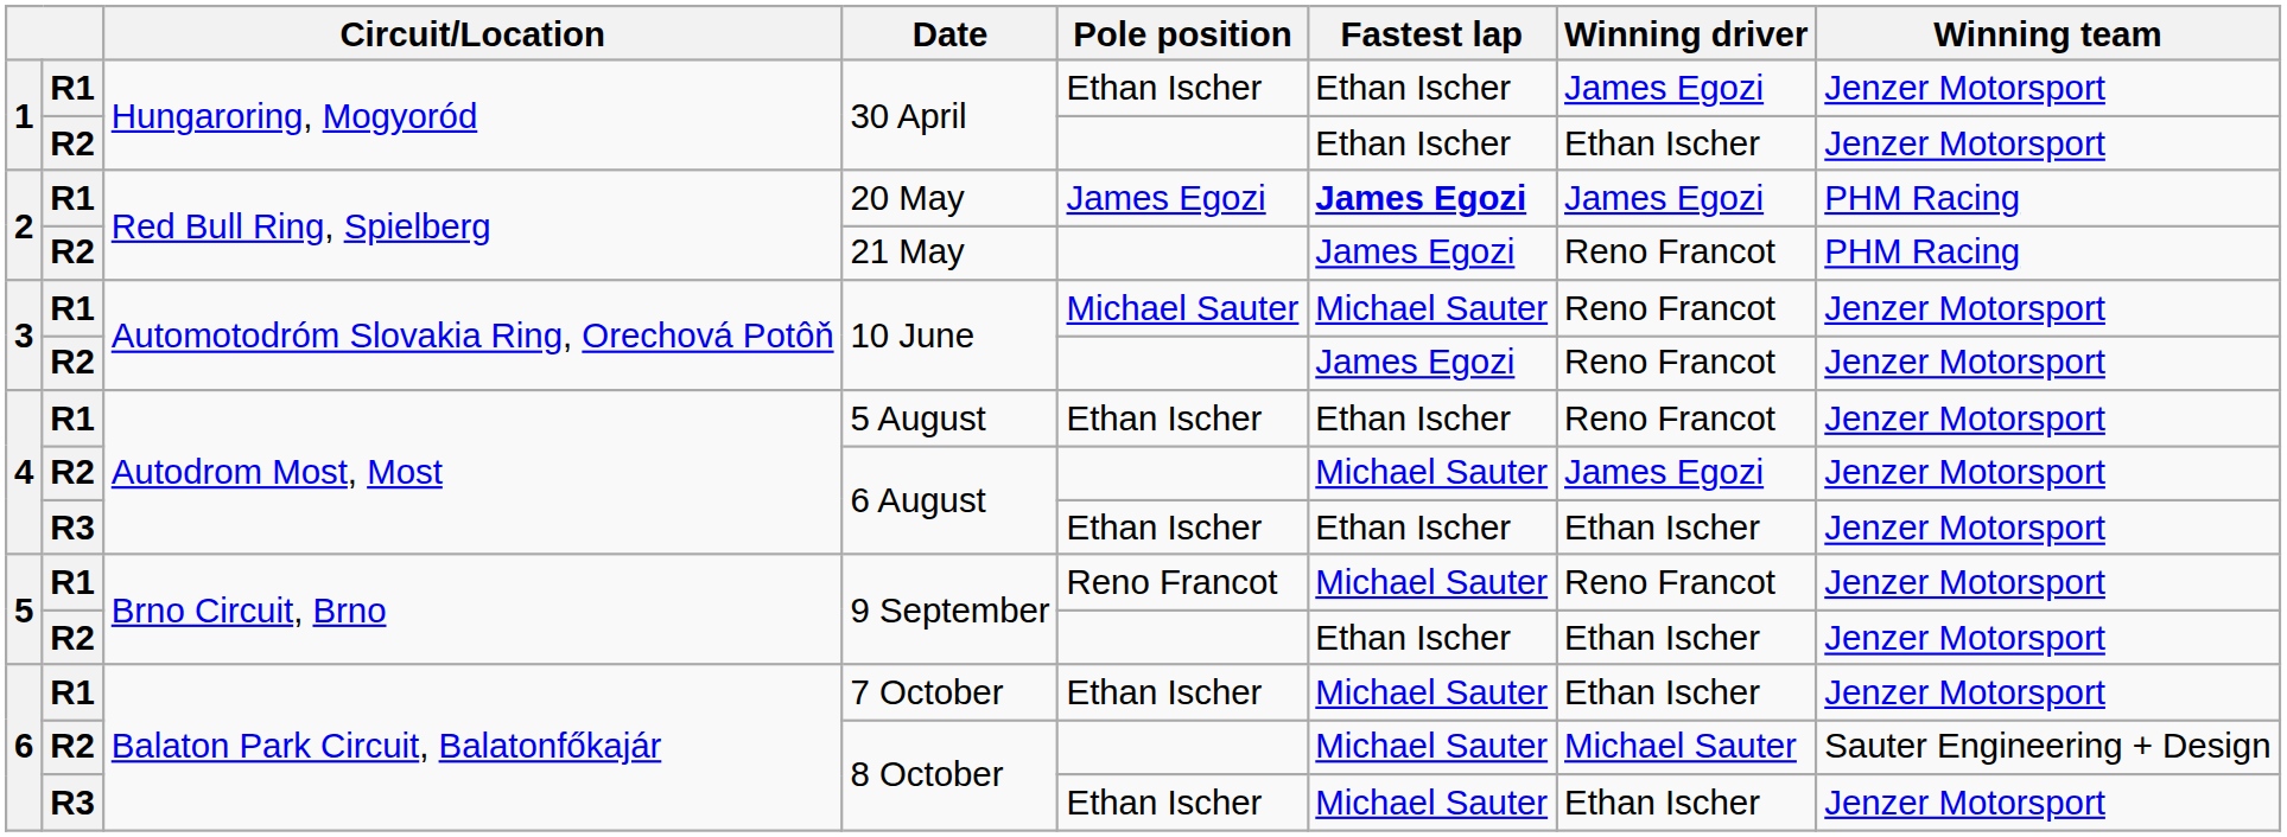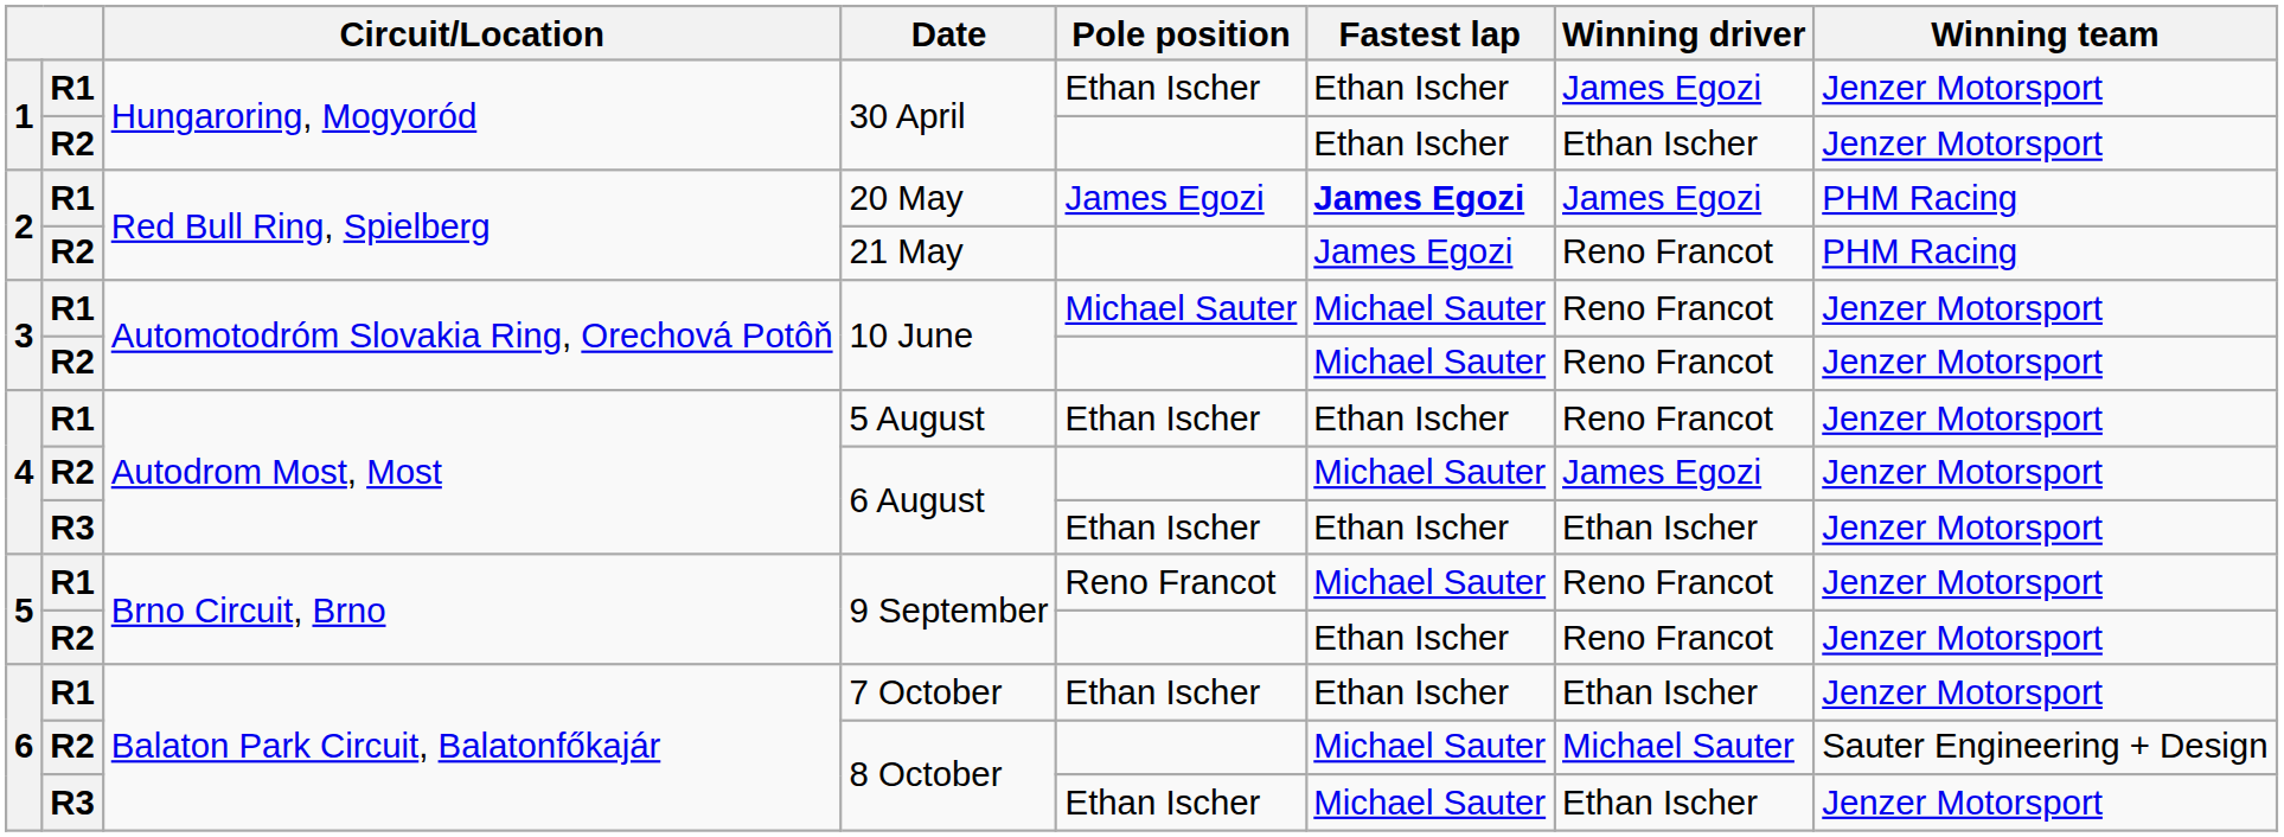 <table class="wikitable" style="font-size: 85%">
 <tr>
 <th colspan=2></th>
 <th>Circuit/Location</th>
 <th>Date</th>
 <th>Pole position</th>
 <th>Fastest lap</th>
 <th>Winning driver</th>
 <th>Winning team</th>
 </tr>
 <tr>
 <th rowspan=2>1</th>
 <th>R1</th>
 <td rowspan=2> <a href='#'>Hungaroring</a>, <a href='#'>Mogyoród</a></td>
 <td rowspan=2>30 April</td>
 <td> Ethan Ischer</td>
 <td> Ethan Ischer</td>
 <td> <a href='#'>James Egozi</a></td>
 <td> <a href='#'>Jenzer Motorsport</a></td>
 </tr>
 <tr>
 <th>R2</th>
 <td></td>
 <td> Ethan Ischer</td>
 <td> Ethan Ischer</td>
 <td> <a href='#'>Jenzer Motorsport</a></td>
 </tr>
 <tr>
 <th rowspan=2>2</th>
 <th>R1</th>
 <td rowspan=2> <a href='#'>Red Bull Ring</a>, <a href='#'>Spielberg</a></td>
 <td>20 May</td>
 <td> <a href='#'>James Egozi</a></td>
 <td><strong> <a href='#'>James Egozi</a></strong></td>
 <td> <a href='#'>James Egozi</a></td>
 <td> <a href='#'>PHM Racing</a></td>
 </tr>
 <tr>
 <th>R2</th>
 <td>21 May</td>
 <td></td>
 <td> <a href='#'>James Egozi</a></td>
 <td> Reno Francot</td>
 <td> <a href='#'>PHM Racing</a></td>
 </tr>
 <tr>
 <th rowspan=2>3</th>
 <th>R1</th>
 <td rowspan=2> <a href='#'>Automotodróm Slovakia Ring</a>, <a href='#'>Orechová Potôň</a></td>
 <td rowspan=2>10 June</td>
 <td> <a href='#'>Michael Sauter</a></td>
 <td> <a href='#'>Michael Sauter</a></td>
 <td> Reno Francot</td>
 <td> <a href='#'>Jenzer Motorsport</a></td>
 </tr>
 <tr>
 <th>R2</th>
 <td></td>
-<td> <a href='#'>James Egozi</a></td>
+<td> <a href='#'>Michael Sauter</a></td>
 <td> Reno Francot</td>
 <td> <a href='#'>Jenzer Motorsport</a></td>
 </tr>
 <tr>
 <th rowspan=3>4</th>
 <th>R1</th>
 <td rowspan=3> <a href='#'>Autodrom Most</a>, <a href='#'>Most</a></td>
 <td>5 August</td>
 <td> Ethan Ischer</td>
 <td> Ethan Ischer</td>
 <td> Reno Francot</td>
 <td> <a href='#'>Jenzer Motorsport</a></td>
 </tr>
 <tr>
 <th>R2</th>
 <td rowspan=2>6 August</td>
 <td></td>
 <td> <a href='#'>Michael Sauter</a></td>
 <td> <a href='#'>James Egozi</a></td>
 <td> <a href='#'>Jenzer Motorsport</a></td>
 </tr>
 <tr>
 <th>R3</th>
 <td> Ethan Ischer</td>
 <td> Ethan Ischer</td>
 <td> Ethan Ischer</td>
 <td> <a href='#'>Jenzer Motorsport</a></td>
 </tr>
 <tr>
 <th rowspan=2>5</th>
 <th>R1</th>
 <td rowspan=2> <a href='#'>Brno Circuit</a>, <a href='#'>Brno</a></td>
 <td rowspan=2>9 September</td>
 <td> Reno Francot</td>
 <td> <a href='#'>Michael Sauter</a></td>
 <td> Reno Francot</td>
 <td> <a href='#'>Jenzer Motorsport</a></td>
 </tr>
 <tr>
 <th>R2</th>
 <td></td>
 <td> Ethan Ischer</td>
-<td> Ethan Ischer</td>
+<td> Reno Francot</td>
 <td> <a href='#'>Jenzer Motorsport</a></td>
 </tr>
 <tr>
 <th rowspan=3>6</th>
 <th>R1</th>
 <td rowspan=3> <a href='#'>Balaton Park Circuit</a>, <a href='#'>Balatonfőkajár</a></td>
 <td>7 October</td>
 <td> Ethan Ischer</td>
-<td> <a href='#'>Michael Sauter</a></td>
+<td> Ethan Ischer</td>
 <td> Ethan Ischer</td>
 <td> <a href='#'>Jenzer Motorsport</a></td>
 </tr>
 <tr>
 <th>R2</th>
 <td rowspan=2>8 October</td>
 <td></td>
 <td> <a href='#'>Michael Sauter</a></td>
 <td> <a href='#'>Michael Sauter</a></td>
 <td> Sauter Engineering + Design</td>
 </tr>
 <tr>
 <th>R3</th>
 <td> Ethan Ischer</td>
 <td> <a href='#'>Michael Sauter</a></td>
 <td> Ethan Ischer</td>
 <td> <a href='#'>Jenzer Motorsport</a></td>
 </tr>
 </table>
